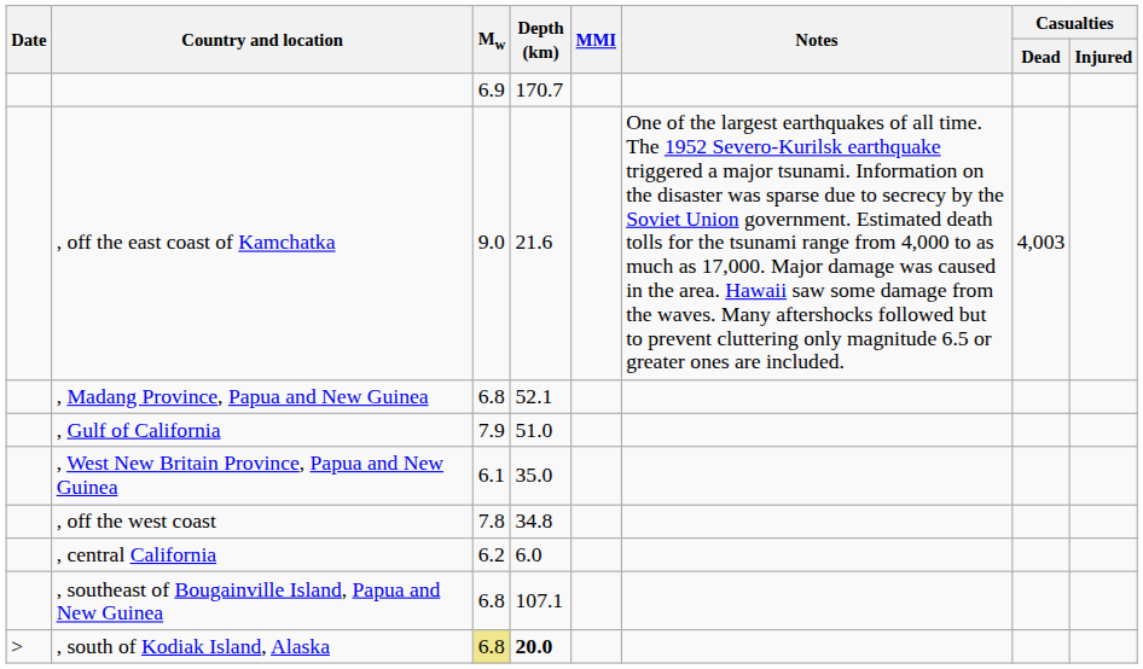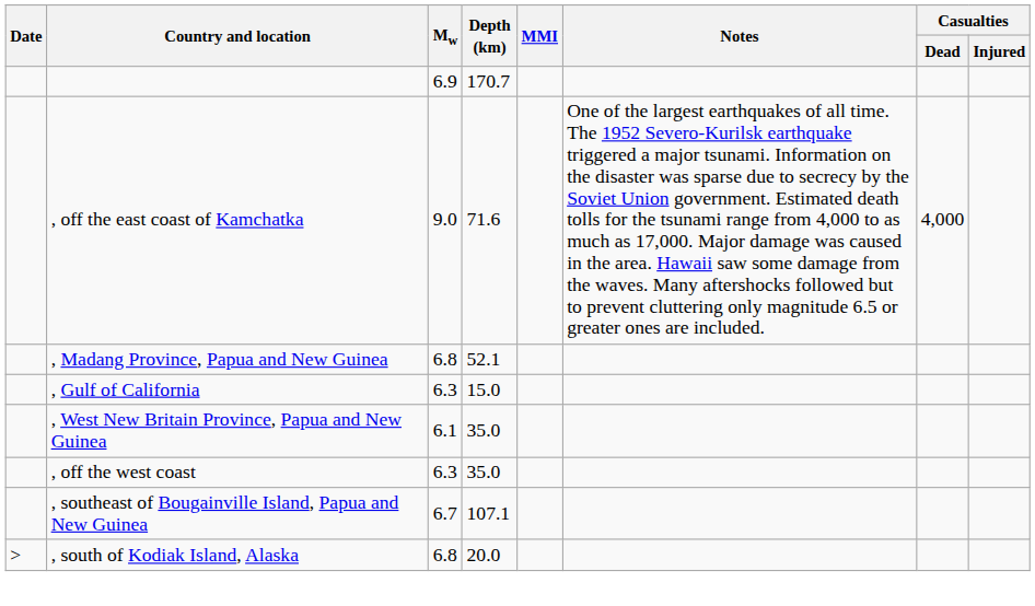 <table class="wikitable sortable sort-under" style="border:1px black; margin-left:1em;">
 <tr>
 <th rowspan="2"><small>Date</small></th>
 <th rowspan="2" style="width: 310px"><small>Country and location</small></th>
 <th rowspan="2"><small>M<sub>w</sub></small></th>
 <th rowspan="2"><small>Depth (km)</small></th>
 <th rowspan="2"><small><a href='#'>MMI</a></small></th>
 <th rowspan="2" class="unsortable"><small>Notes</small></th>
 <th colspan="2"><small>Casualties</small></th>
 </tr>
 <tr>
 <th><small>Dead</small></th>
 <th><small>Injured</small></th>
 </tr>
 <tr>
 <td></td>
 <td></td>
 <td>6.9</td>
 <td>170.7</td>
 <td></td>
 <td></td>
 <td></td>
 <td></td>
 </tr>
 <tr>
 <td></td>
 <td>, off the east coast of <a href='#'>Kamchatka</a></td>
 <td>9.0</td>
-<td>21.6</td>
+<td>71.6</td>
 <td></td>
 <td>One of the largest earthquakes of all time. The <a href='#'>1952 Severo-Kurilsk earthquake</a> triggered a major tsunami. Information on the disaster was sparse due to secrecy by the <a href='#'>Soviet Union</a> government. Estimated death tolls for the tsunami range from 4,000 to as much as 17,000. Major damage was caused in the area. <a href='#'>Hawaii</a> saw some damage from the waves. Many aftershocks followed but to prevent cluttering only magnitude 6.5 or greater ones are included.</td>
-<td>4,003</td>
+<td>4,000</td>
 <td></td>
 </tr>
 <tr>
 <td></td>
 <td>, <a href='#'>Madang Province</a>, <a href='#'>Papua and New Guinea</a></td>
 <td>6.8</td>
 <td>52.1</td>
 <td></td>
 <td></td>
 <td></td>
 <td></td>
 </tr>
 <tr>
 <td></td>
 <td>, <a href='#'>Gulf of California</a></td>
-<td>7.9</td>
-<td>51.0</td>
+<td>6.3</td>
+<td>15.0</td>
 <td></td>
 <td></td>
 <td></td>
 <td></td>
 </tr>
 <tr>
 <td></td>
 <td>, <a href='#'>West New Britain Province</a>, <a href='#'>Papua and New Guinea</a></td>
 <td>6.1</td>
 <td>35.0</td>
 <td></td>
 <td></td>
 <td></td>
 <td></td>
 </tr>
 <tr>
 <td></td>
 <td>, off the west coast</td>
-<td>7.8</td>
-<td>34.8</td>
-<td></td>
-<td></td>
-<td></td>
-<td></td>
-</tr>
-<tr>
-<td></td>
-<td>, central <a href='#'>California</a></td>
-<td>6.2</td>
-<td>6.0</td>
+<td>6.3</td>
+<td>35.0</td>
 <td></td>
 <td></td>
 <td></td>
 <td></td>
 </tr>
 <tr>
 <td></td>
 <td>, southeast of <a href='#'>Bougainville Island</a>, <a href='#'>Papua and New Guinea</a></td>
-<td>6.8</td>
+<td>6.7</td>
 <td>107.1</td>
 <td></td>
 <td></td>
 <td></td>
 <td></td>
 </tr>
 <tr>
 <td>></td>
 <td>, south of <a href='#'>Kodiak Island</a>, <a href='#'>Alaska</a></td>
-<td style="background: khaki;">6.8</td>
-<td><strong>20.0</strong></td>
+<td>6.8</td>
+<td>20.0</td>
 <td></td>
 <td></td>
 <td></td>
 <td></td>
 </tr>
 </table>
